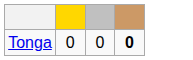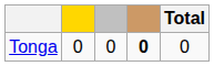 <table class="wikitable">
 <tr>
 <th></th>
 <th style="background-color:gold">        </th>
 <th style="background-color:silver">      </th>
 <th style="background-color:#CC9966">      </th>
+<th>Total</th>
 </tr>
 <tr align="center">
 <td> <a href='#'>Tonga</a></td>
 <td>0</td>
 <td>0</td>
 <td><strong>0</strong></td>
+<td>0</td>
 </tr>
 </table>
